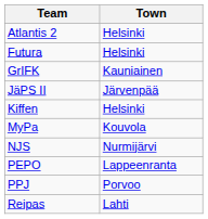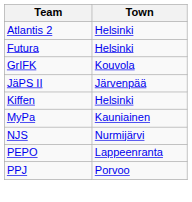 <table class="wikitable sortable" style="text-align: left;">
 <tr>
 <th width=120>Team</th>
 <th width=130>Town</th>
 </tr>
 <tr>
 <td><a href='#'>Atlantis 2</a></td>
 <td><a href='#'>Helsinki</a></td>
 </tr>
 <tr>
 <td><a href='#'>Futura</a></td>
 <td><a href='#'>Helsinki</a></td>
 </tr>
 <tr>
 <td><a href='#'>GrIFK</a></td>
-<td><a href='#'>Kauniainen</a></td>
+<td><a href='#'>Kouvola</a></td>
 </tr>
 <tr>
 <td><a href='#'>JäPS II</a></td>
 <td><a href='#'>Järvenpää</a></td>
 </tr>
 <tr>
 <td><a href='#'>Kiffen</a></td>
 <td><a href='#'>Helsinki</a></td>
 </tr>
 <tr>
 <td><a href='#'>MyPa</a></td>
-<td><a href='#'>Kouvola</a></td>
+<td><a href='#'>Kauniainen</a></td>
 </tr>
 <tr>
 <td><a href='#'>NJS</a></td>
 <td><a href='#'>Nurmijärvi</a></td>
 </tr>
 <tr>
 <td><a href='#'>PEPO</a></td>
 <td><a href='#'>Lappeenranta</a></td>
 </tr>
 <tr>
 <td><a href='#'>PPJ</a></td>
 <td><a href='#'>Porvoo</a></td>
 </tr>
-<tr>
-<td><a href='#'>Reipas</a></td>
-<td><a href='#'>Lahti</a></td>
-</tr>
 </table>
